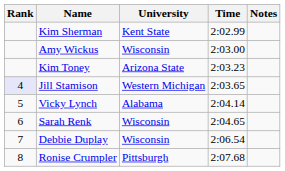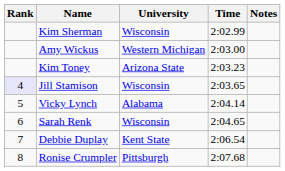 <table class="wikitable sortable" style="text-align:center">
 <tr>
 <th>Rank</th>
 <th>Name</th>
 <th>University</th>
 <th>Time</th>
 <th>Notes</th>
 </tr>
 <tr>
 <td></td>
 <td align=left><a href='#'>Kim Sherman</a></td>
-<td align="left"><a href='#'>Kent State</a></td>
+<td align="left"><a href='#'>Wisconsin</a></td>
 <td>2:02.99</td>
 <td></td>
 </tr>
 <tr>
 <td></td>
 <td align=left><a href='#'>Amy Wickus</a></td>
-<td align=left><a href='#'>Wisconsin</a></td>
+<td align="left"><a href='#'>Western Michigan</a></td>
 <td>2:03.00</td>
 <td></td>
 </tr>
 <tr>
 <td></td>
 <td align=left><a href='#'>Kim Toney</a></td>
 <td align="left"><a href='#'>Arizona State</a></td>
 <td>2:03.23</td>
 <td></td>
 </tr>
 <tr>
 <td style="background: lavender;">4</td>
 <td align=left><a href='#'>Jill Stamison</a></td>
-<td align="left"><a href='#'>Western Michigan</a></td>
+<td align=left><a href='#'>Wisconsin</a></td>
 <td>2:03.65</td>
 <td></td>
 </tr>
 <tr>
 <td>5</td>
 <td align=left><a href='#'>Vicky Lynch</a></td>
 <td align="left"><a href='#'>Alabama</a></td>
 <td>2:04.14</td>
 <td></td>
 </tr>
 <tr>
 <td>6</td>
 <td align=left><a href='#'>Sarah Renk</a></td>
 <td align="left"><a href='#'>Wisconsin</a></td>
 <td>2:04.65</td>
 <td></td>
 </tr>
 <tr>
 <td>7</td>
 <td align=left><a href='#'>Debbie Duplay</a></td>
-<td align="left"><a href='#'>Wisconsin</a></td>
+<td align="left"><a href='#'>Kent State</a></td>
 <td>2:06.54</td>
 <td></td>
 </tr>
 <tr>
 <td>8</td>
 <td align=left><a href='#'>Ronise Crumpler</a></td>
 <td align="left"><a href='#'>Pittsburgh</a></td>
 <td>2:07.68</td>
 <td></td>
 </tr>
 </table>
